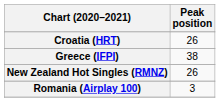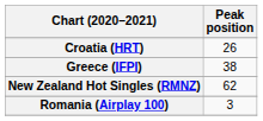 <table class="wikitable sortable plainrowheaders" style="text-align:center">
 <tr>
 <th scope="col">Chart (2020–2021)</th>
 <th scope="col">Peak<br>position</th>
 </tr>
 <tr>
 </tr>
 <tr>
 </tr>
 <tr>
 </tr>
 <tr>
 <th scope="row">Croatia (<a href='#'>HRT</a>)</th>
 <td>26</td>
 </tr>
 <tr>
 </tr>
 <tr>
 </tr>
 <tr>
 </tr>
 <tr>
 </tr>
 <tr>
 <th scope="row">Greece (<a href='#'>IFPI</a>)</th>
 <td>38</td>
 </tr>
 <tr>
 </tr>
 <tr>
 </tr>
 <tr>
 </tr>
 <tr>
 </tr>
 <tr>
 </tr>
 <tr>
 <th scope="row">New Zealand Hot Singles (<a href='#'>RMNZ</a>)</th>
-<td>26</td>
+<td>62</td>
 </tr>
 <tr>
 </tr>
 <tr>
 </tr>
 <tr>
 <th scope="row">Romania (<a href='#'>Airplay 100</a>)</th>
 <td>3</td>
 </tr>
 <tr>
 </tr>
 <tr>
 </tr>
 <tr>
 </tr>
 </table>
